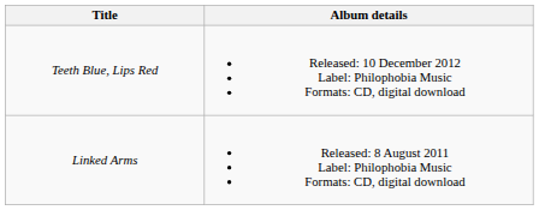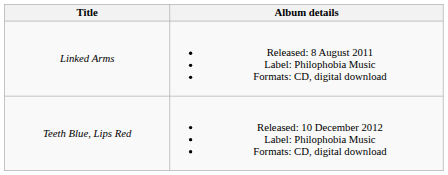 <table class="wikitable plainrowheaders" style="text-align:center;">
 <tr>
 <th style="width:15em;">Title</th>
 <th style="width:25em;">Album details</th>
 </tr>
 <tr>
+<td><em>Linked Arms</em></td>
+<td><br><ul><li>Released: 8 August 2011</li><li>Label: Philophobia Music</li><li>Formats: CD, digital download</li></ul></td>
+</tr>
+<tr>
 <td><em>Teeth Blue, Lips Red</em></td>
 <td><br><ul><li>Released: 10 December 2012</li><li>Label: Philophobia Music</li><li>Formats: CD, digital download</li></ul></td>
 </tr>
-<tr>
-<td><em>Linked Arms</em></td>
-<td><br><ul><li>Released: 8 August 2011</li><li>Label: Philophobia Music</li><li>Formats: CD, digital download</li></ul></td>
-</tr>
 </table>
